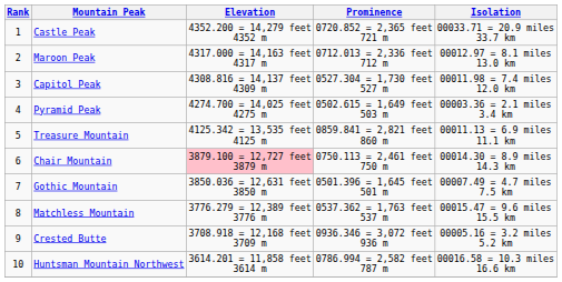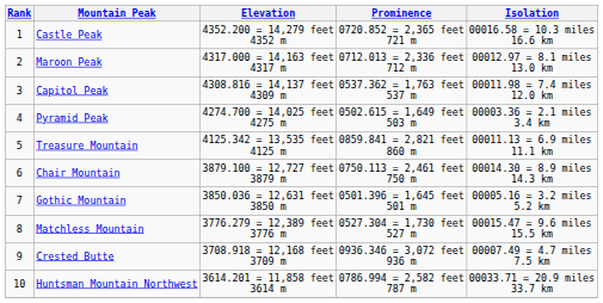 <table class="wikitable sortable">
 <tr>
 <th><a href='#'>Rank</a></th>
 <th><a href='#'>Mountain Peak</a></th>
 <th><a href='#'>Elevation</a></th>
 <th><a href='#'>Prominence</a></th>
 <th><a href='#'>Isolation</a></th>
 </tr>
 <tr>
 <td align=center>1</td>
 <td><a href='#'>Castle Peak</a> </td>
 <td align=center><span>4352.200 = </span>14,279 feet<br>4352 m</td>
 <td align=center><span>0720.852 = </span>2,365 feet<br>721 m</td>
-<td align=center><span>00033.71 = </span>20.9 miles<br>33.7 km</td>
+<td align=center><span>00016.58 = </span>10.3 miles<br>16.6 km</td>
 </tr>
 <tr>
 <td align=center>2</td>
 <td><a href='#'>Maroon Peak</a> </td>
 <td align=center><span>4317.000 = </span>14,163 feet<br>4317 m</td>
 <td align=center><span>0712.013 = </span>2,336 feet<br>712 m</td>
 <td align=center><span>00012.97 = </span>8.1 miles<br>13.0 km</td>
 </tr>
 <tr>
 <td align=center>3</td>
 <td><a href='#'>Capitol Peak</a></td>
 <td align=center><span>4308.816 = </span>14,137 feet<br>4309 m</td>
-<td align=center><span>0527.304 = </span>1,730 feet<br>527 m</td>
+<td align=center><span>0537.362 = </span>1,763 feet<br>537 m</td>
 <td align=center><span>00011.98 = </span>7.4 miles<br>12.0 km</td>
 </tr>
 <tr>
 <td align=center>4</td>
 <td><a href='#'>Pyramid Peak</a></td>
 <td align=center><span>4274.700 = </span>14,025 feet<br>4275 m</td>
 <td align=center><span>0502.615 = </span>1,649 feet<br>503 m</td>
 <td align=center><span>00003.36 = </span>2.1 miles<br>3.4 km</td>
 </tr>
 <tr>
 <td align=center>5</td>
 <td><a href='#'>Treasure Mountain</a> </td>
 <td align=center><span>4125.342 = </span>13,535 feet<br>4125 m</td>
 <td align=center><span>0859.841 = </span>2,821 feet<br>860 m</td>
 <td align=center><span>00011.13 = </span>6.9 miles<br>11.1 km</td>
 </tr>
 <tr>
 <td align=center>6</td>
 <td><a href='#'>Chair Mountain</a>  </td>
-<td align=center style="background: pink;"><span>3879.100 = </span>12,727 feet<br>3879 m</td>
+<td align=center><span>3879.100 = </span>12,727 feet<br>3879 m</td>
 <td align=center><span>0750.113 = </span>2,461 feet<br>750 m</td>
 <td align=center><span>00014.30 = </span>8.9 miles<br>14.3 km</td>
 </tr>
 <tr>
 <td align=center>7</td>
 <td><a href='#'>Gothic Mountain</a> </td>
 <td align=center><span>3850.036 = </span>12,631 feet<br>3850 m</td>
 <td align=center><span>0501.396 = </span>1,645 feet<br>501 m</td>
-<td align=center><span>00007.49 = </span>4.7 miles<br>7.5 km</td>
+<td align=center><span>00005.16 = </span>3.2 miles<br>5.2 km</td>
 </tr>
 <tr>
 <td align=center>8</td>
 <td><a href='#'>Matchless Mountain</a> </td>
 <td align=center><span>3776.279 = </span>12,389 feet<br>3776 m</td>
-<td align=center><span>0537.362 = </span>1,763 feet<br>537 m</td>
+<td align=center><span>0527.304 = </span>1,730 feet<br>527 m</td>
 <td align=center><span>00015.47 = </span>9.6 miles<br>15.5 km</td>
 </tr>
 <tr>
 <td align=center>9</td>
 <td><a href='#'>Crested Butte</a> </td>
 <td align=center><span>3708.918 = </span>12,168 feet<br>3709 m</td>
 <td align=center><span>0936.346 = </span>3,072 feet<br>936 m</td>
-<td align=center><span>00005.16 = </span>3.2 miles<br>5.2 km</td>
+<td align=center><span>00007.49 = </span>4.7 miles<br>7.5 km</td>
 </tr>
 <tr>
 <td align=center>10</td>
 <td><a href='#'>Huntsman Mountain Northwest</a> </td>
 <td align=center><span>3614.201 = </span>11,858 feet<br>3614 m</td>
 <td align=center><span>0786.994 = </span>2,582 feet<br>787 m</td>
-<td align=center><span>00016.58 = </span>10.3 miles<br>16.6 km</td>
+<td align=center><span>00033.71 = </span>20.9 miles<br>33.7 km</td>
 </tr>
 <tr>
 </tr>
 </table>
